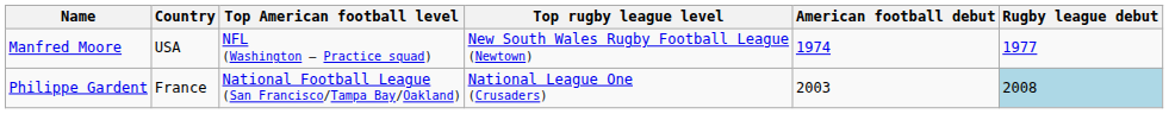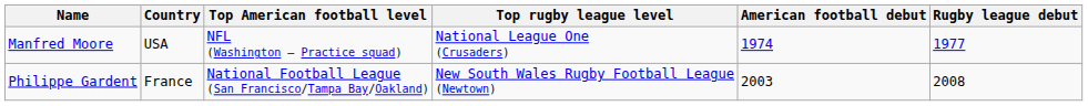 <table class="wikitable" style="font-size: 95%;">
 <tr>
 <th>Name</th>
 <th>Country</th>
 <th>Top American football level</th>
 <th>Top rugby league level</th>
 <th>American football debut</th>
 <th>Rugby league debut</th>
 </tr>
 <tr>
 <td><a href='#'>Manfred Moore</a></td>
 <td>USA</td>
 <td><a href='#'>NFL</a><br><small>(<a href='#'>Washington</a> – <a href='#'>Practice squad</a>)</small></td>
-<td><a href='#'>New South Wales Rugby Football League</a><br><small>(<a href='#'>Newtown</a>)</small></td>
+<td><a href='#'>National League One</a><br><small>(<a href='#'>Crusaders</a>)</small></td>
 <td><a href='#'>1974</a></td>
 <td><a href='#'>1977</a></td>
 </tr>
 <tr>
 <td><a href='#'>Philippe Gardent</a></td>
 <td>France</td>
 <td><a href='#'>National Football League</a><br><small>(<a href='#'>San Francisco</a>/<a href='#'>Tampa Bay</a>/<a href='#'>Oakland</a>)</small></td>
-<td><a href='#'>National League One</a><br><small>(<a href='#'>Crusaders</a>)</small></td>
+<td><a href='#'>New South Wales Rugby Football League</a><br><small>(<a href='#'>Newtown</a>)</small></td>
 <td>2003</td>
-<td style="background: lightblue;">2008</td>
+<td>2008</td>
 </tr>
 </table>
